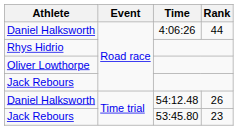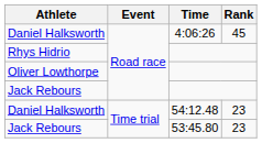 <table class=wikitable style="font-size:90%;">
 <tr>
 <th>Athlete</th>
 <th>Event</th>
 <th>Time</th>
 <th>Rank</th>
 </tr>
 <tr align=center>
 <td align=left><a href='#'>Daniel Halksworth</a></td>
 <td align=left rowspan=4><a href='#'>Road race</a></td>
 <td>4:06:26</td>
-<td>44</td>
+<td>45</td>
 </tr>
 <tr align=center>
 <td align=left><a href='#'>Rhys Hidrio</a></td>
 <td colspan=2></td>
 </tr>
 <tr align=center>
 <td align=left><a href='#'>Oliver Lowthorpe</a></td>
 <td colspan=2></td>
 </tr>
 <tr align=center>
 <td align=left><a href='#'>Jack Rebours</a></td>
 <td colspan=2></td>
 </tr>
 <tr align=center>
 <td align=left><a href='#'>Daniel Halksworth</a></td>
 <td align=left rowspan=2><a href='#'>Time trial</a></td>
 <td>54:12.48</td>
-<td>26</td>
+<td>23</td>
 </tr>
 <tr align=center>
 <td align=left><a href='#'>Jack Rebours</a></td>
 <td>53:45.80</td>
 <td>23</td>
 </tr>
 </table>
